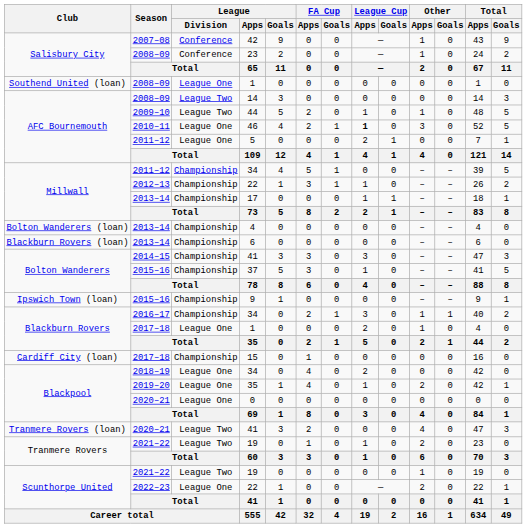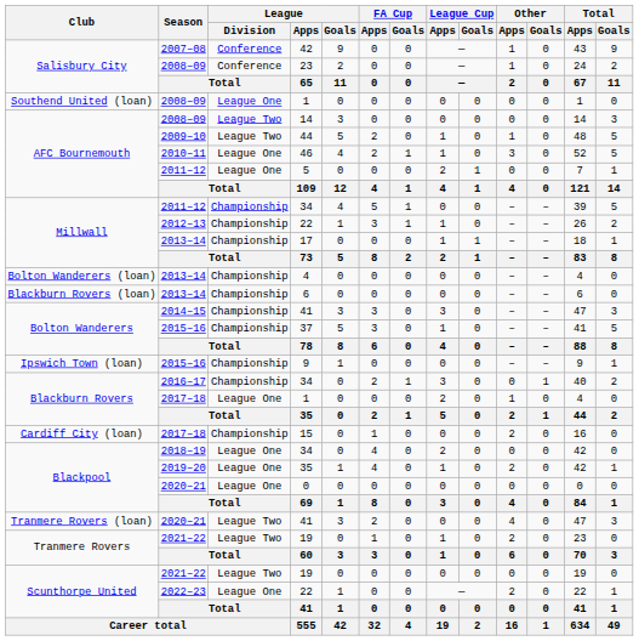 <table class="wikitable" style="text-align: center;">
 <tr>
 <th rowspan="2">Club</th>
 <th rowspan="2">Season</th>
 <th colspan="3">League</th>
 <th colspan="2"><a href='#'>FA Cup</a></th>
 <th colspan="2"><a href='#'>League Cup</a></th>
 <th colspan="2">Other</th>
 <th colspan="2">Total</th>
 </tr>
 <tr>
 <th>Division</th>
 <th>Apps</th>
 <th>Goals</th>
 <th>Apps</th>
 <th>Goals</th>
 <th>Apps</th>
 <th>Goals</th>
 <th>Apps</th>
 <th>Goals</th>
 <th>Apps</th>
 <th>Goals</th>
 </tr>
 <tr>
 <td rowspan="3" valign="center"><a href='#'>Salisbury City</a></td>
 <td><a href='#'>2007–08</a></td>
 <td><a href='#'>Conference</a></td>
 <td>42</td>
 <td>9</td>
 <td>0</td>
 <td>0</td>
 <td colspan="2">—</td>
 <td>1</td>
 <td>0</td>
 <td>43</td>
 <td>9</td>
 </tr>
 <tr>
 <td><a href='#'>2008–09</a></td>
 <td>Conference</td>
 <td>23</td>
 <td>2</td>
 <td>0</td>
 <td>0</td>
 <td colspan="2">—</td>
 <td>1</td>
 <td>0</td>
 <td>24</td>
 <td>2</td>
 </tr>
 <tr>
 <th colspan="2">Total</th>
 <th>65</th>
 <th>11</th>
 <th>0</th>
 <th>0</th>
 <th colspan="2">—</th>
 <th>2</th>
 <th>0</th>
 <th>67</th>
 <th>11</th>
 </tr>
 <tr>
 <td><a href='#'>Southend United</a> (loan)</td>
 <td><a href='#'>2008–09</a></td>
 <td><a href='#'>League One</a></td>
 <td>1</td>
 <td>0</td>
 <td>0</td>
 <td>0</td>
 <td>0</td>
 <td>0</td>
 <td>0</td>
 <td>0</td>
 <td>1</td>
 <td>0</td>
 </tr>
 <tr>
 <td rowspan="5" valign="center"><a href='#'>AFC Bournemouth</a></td>
 <td><a href='#'>2008–09</a></td>
 <td><a href='#'>League Two</a></td>
 <td>14</td>
 <td>3</td>
 <td>0</td>
 <td>0</td>
 <td>0</td>
 <td>0</td>
 <td>0</td>
 <td>0</td>
 <td>14</td>
 <td>3</td>
 </tr>
 <tr>
 <td><a href='#'>2009–10</a></td>
 <td>League Two</td>
 <td>44</td>
 <td>5</td>
 <td>2</td>
 <td>0</td>
 <td>1</td>
 <td>0</td>
 <td>1</td>
 <td>0</td>
 <td>48</td>
 <td>5</td>
 </tr>
 <tr>
 <td><a href='#'>2010–11</a></td>
 <td>League One</td>
 <td>46</td>
 <td>4</td>
 <td>2</td>
 <td>1</td>
-<td><strong>1</strong></td>
+<td>1</td>
 <td>0</td>
 <td>3</td>
 <td>0</td>
 <td>52</td>
 <td>5</td>
 </tr>
 <tr>
 <td><a href='#'>2011–12</a></td>
 <td>League One</td>
 <td>5</td>
 <td>0</td>
 <td>0</td>
 <td>0</td>
 <td>2</td>
 <td>1</td>
 <td>0</td>
 <td>0</td>
 <td>7</td>
 <td>1</td>
 </tr>
 <tr>
 <th colspan="2">Total</th>
 <th>109</th>
 <th>12</th>
 <th>4</th>
 <th>1</th>
 <th>4</th>
 <th>1</th>
 <th>4</th>
 <th>0</th>
 <th>121</th>
 <th>14</th>
 </tr>
 <tr>
 <td rowspan="4" valign="center"><a href='#'>Millwall</a></td>
 <td><a href='#'>2011–12</a></td>
 <td><a href='#'>Championship</a></td>
 <td>34</td>
 <td>4</td>
 <td>5</td>
 <td>1</td>
 <td>0</td>
 <td>0</td>
 <td>–</td>
 <td>–</td>
 <td>39</td>
 <td>5</td>
 </tr>
 <tr>
 <td><a href='#'>2012–13</a></td>
 <td>Championship</td>
 <td>22</td>
 <td>1</td>
 <td>3</td>
 <td>1</td>
 <td>1</td>
 <td>0</td>
 <td>–</td>
 <td>–</td>
 <td>26</td>
 <td>2</td>
 </tr>
 <tr>
 <td><a href='#'>2013–14</a></td>
 <td>Championship</td>
 <td>17</td>
 <td>0</td>
 <td>0</td>
 <td>0</td>
 <td>1</td>
 <td>1</td>
 <td>–</td>
 <td>–</td>
 <td>18</td>
 <td>1</td>
 </tr>
 <tr>
 <th colspan="2">Total</th>
 <th>73</th>
 <th>5</th>
 <th>8</th>
 <th>2</th>
 <th>2</th>
 <th>1</th>
 <th>–</th>
 <th>–</th>
 <th>83</th>
 <th>8</th>
 </tr>
 <tr>
 <td><a href='#'>Bolton Wanderers</a> (loan)</td>
 <td><a href='#'>2013–14</a></td>
 <td>Championship</td>
 <td>4</td>
 <td>0</td>
 <td>0</td>
 <td>0</td>
 <td>0</td>
 <td>0</td>
 <td>–</td>
 <td>–</td>
 <td>4</td>
 <td>0</td>
 </tr>
 <tr>
 <td><a href='#'>Blackburn Rovers</a> (loan)</td>
 <td><a href='#'>2013–14</a></td>
 <td>Championship</td>
 <td>6</td>
 <td>0</td>
 <td>0</td>
 <td>0</td>
 <td>0</td>
 <td>0</td>
 <td>–</td>
 <td>–</td>
 <td>6</td>
 <td>0</td>
 </tr>
 <tr>
 <td rowspan="3" valign="center"><a href='#'>Bolton Wanderers</a></td>
 <td><a href='#'>2014–15</a></td>
 <td>Championship</td>
 <td>41</td>
 <td>3</td>
 <td>3</td>
 <td>0</td>
 <td>3</td>
 <td>0</td>
 <td>–</td>
 <td>–</td>
 <td>47</td>
 <td>3</td>
 </tr>
 <tr>
 <td><a href='#'>2015–16</a></td>
 <td>Championship</td>
 <td>37</td>
 <td>5</td>
 <td>3</td>
 <td>0</td>
 <td>1</td>
 <td>0</td>
 <td>–</td>
 <td>–</td>
 <td>41</td>
 <td>5</td>
 </tr>
 <tr>
 <th colspan="2">Total</th>
 <th>78</th>
 <th>8</th>
 <th>6</th>
 <th>0</th>
 <th>4</th>
 <th>0</th>
 <th>–</th>
 <th>–</th>
 <th>88</th>
 <th>8</th>
 </tr>
 <tr>
 <td><a href='#'>Ipswich Town</a> (loan)</td>
 <td><a href='#'>2015–16</a></td>
 <td>Championship</td>
 <td>9</td>
 <td>1</td>
 <td>0</td>
 <td>0</td>
 <td>0</td>
 <td>0</td>
 <td>–</td>
 <td>–</td>
 <td>9</td>
 <td>1</td>
 </tr>
 <tr>
 <td rowspan="3" valign="center"><a href='#'>Blackburn Rovers</a></td>
 <td><a href='#'>2016–17</a></td>
 <td>Championship</td>
 <td>34</td>
 <td>0</td>
 <td>2</td>
 <td>1</td>
 <td>3</td>
 <td>0</td>
-<td>1</td>
+<td>0</td>
 <td>1</td>
 <td>40</td>
 <td>2</td>
 </tr>
 <tr>
 <td><a href='#'>2017–18</a></td>
 <td>League One</td>
 <td>1</td>
 <td>0</td>
 <td>0</td>
 <td>0</td>
 <td>2</td>
 <td>0</td>
 <td>1</td>
 <td>0</td>
 <td>4</td>
 <td>0</td>
 </tr>
 <tr>
 <th colspan="2">Total</th>
 <th>35</th>
 <th>0</th>
 <th>2</th>
 <th>1</th>
 <th>5</th>
 <th>0</th>
 <th>2</th>
 <th>1</th>
 <th>44</th>
 <th>2</th>
 </tr>
 <tr>
 <td><a href='#'>Cardiff City</a> (loan)</td>
 <td><a href='#'>2017–18</a></td>
 <td>Championship</td>
 <td>15</td>
 <td>0</td>
 <td>1</td>
 <td>0</td>
 <td>0</td>
 <td>0</td>
-<td>0</td>
+<td>2</td>
 <td>0</td>
 <td>16</td>
 <td>0</td>
 </tr>
 <tr>
 <td rowspan=4><a href='#'>Blackpool</a></td>
 <td><a href='#'>2018–19</a></td>
 <td>League One</td>
 <td>34</td>
 <td>0</td>
 <td>4</td>
 <td>0</td>
 <td>2</td>
 <td>0</td>
 <td>0</td>
 <td>0</td>
 <td>42</td>
 <td>0</td>
 </tr>
 <tr>
 <td><a href='#'>2019–20</a></td>
 <td>League One</td>
 <td>35</td>
 <td>1</td>
 <td>4</td>
 <td>0</td>
 <td>1</td>
 <td>0</td>
 <td>2</td>
 <td>0</td>
 <td>42</td>
 <td>1</td>
 </tr>
 <tr>
 <td><a href='#'>2020–21</a></td>
 <td>League One</td>
 <td>0</td>
 <td>0</td>
 <td>0</td>
 <td>0</td>
 <td>0</td>
 <td>0</td>
 <td>0</td>
 <td>0</td>
 <td>0</td>
 <td>0</td>
 </tr>
 <tr>
 <th colspan="2">Total</th>
 <th>69</th>
 <th>1</th>
 <th>8</th>
 <th>0</th>
 <th>3</th>
 <th>0</th>
 <th>4</th>
 <th>0</th>
 <th>84</th>
 <th>1</th>
 </tr>
 <tr>
 <td><a href='#'>Tranmere Rovers</a> (loan)</td>
 <td><a href='#'>2020–21</a></td>
 <td>League Two</td>
 <td>41</td>
 <td>3</td>
 <td>2</td>
 <td>0</td>
 <td>0</td>
 <td>0</td>
 <td>4</td>
 <td>0</td>
 <td>47</td>
 <td>3</td>
 </tr>
 <tr>
 <td rowspan="2">Tranmere Rovers</td>
 <td><a href='#'>2021–22</a></td>
 <td>League Two</td>
 <td>19</td>
 <td>0</td>
 <td>1</td>
 <td>0</td>
 <td>1</td>
 <td>0</td>
 <td>2</td>
 <td>0</td>
 <td>23</td>
 <td>0</td>
 </tr>
 <tr>
 <th colspan="2">Total</th>
 <th>60</th>
 <th>3</th>
 <th>3</th>
 <th>0</th>
 <th>1</th>
 <th>0</th>
 <th>6</th>
 <th>0</th>
 <th>70</th>
 <th>3</th>
 </tr>
 <tr>
 <td rowspan="3"><a href='#'>Scunthorpe United</a></td>
 <td><a href='#'>2021–22</a></td>
 <td>League Two</td>
 <td>19</td>
 <td>0</td>
 <td>0</td>
 <td>0</td>
 <td>0</td>
 <td>0</td>
-<td>1</td>
+<td>0</td>
 <td>0</td>
 <td>19</td>
 <td>0</td>
 </tr>
 <tr>
 <td><a href='#'>2022–23</a></td>
 <td>League One</td>
 <td>22</td>
 <td>1</td>
 <td>0</td>
 <td>0</td>
 <td colspan="2">—</td>
 <td>2</td>
 <td>0</td>
 <td>22</td>
 <td>1</td>
 </tr>
 <tr>
 <th colspan="2">Total</th>
 <th>41</th>
 <th>1</th>
 <th>0</th>
 <th>0</th>
 <th>0</th>
 <th>0</th>
 <th>0</th>
 <th>0</th>
 <th>41</th>
 <th>1</th>
 </tr>
 <tr>
 <th colspan="3">Career total</th>
 <th>555</th>
 <th>42</th>
 <th>32</th>
 <th>4</th>
 <th>19</th>
 <th>2</th>
 <th>16</th>
 <th>1</th>
 <th>634</th>
 <th>49</th>
 </tr>
 </table>
